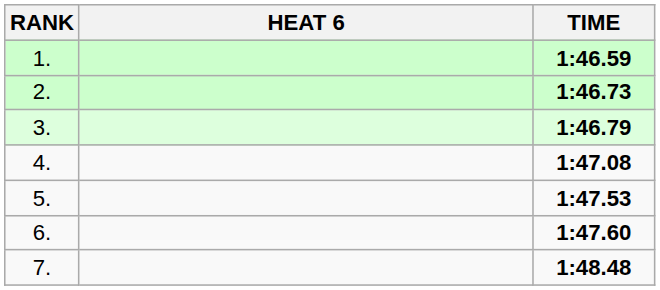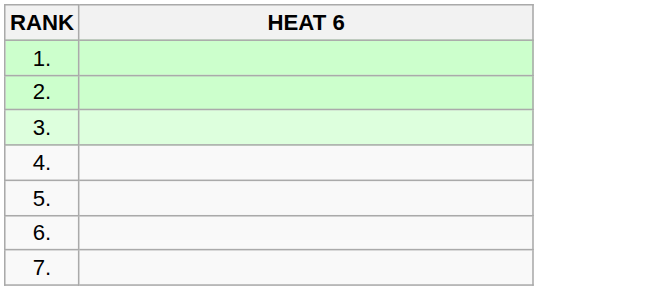 <table class="wikitable" style="border-collapse: collapse; font-size: 90%;">
 <tr>
 <th>RANK</th>
 <th style="width: 20em">HEAT 6</th>
-<th style="width: 5em">TIME</th>
 </tr>
 <tr style="background:#ccffcc;">
 <td align="center">1.</td>
 <td></td>
-<td align="center"><strong>1:46.59</strong></td>
 </tr>
 <tr style="background:#ccffcc;">
 <td align="center">2.</td>
 <td></td>
-<td align="center"><strong>1:46.73</strong></td>
 </tr>
 <tr style="background:#ddffdd;">
 <td align="center">3.</td>
 <td></td>
-<td align="center"><strong>1:46.79</strong></td>
 </tr>
 <tr>
 <td align="center">4.</td>
 <td></td>
-<td align="center"><strong>1:47.08</strong></td>
 </tr>
 <tr>
 <td align="center">5.</td>
 <td></td>
-<td align="center"><strong>1:47.53</strong></td>
 </tr>
 <tr>
 <td align="center">6.</td>
 <td></td>
-<td align="center"><strong>1:47.60</strong></td>
 </tr>
 <tr>
 <td align="center">7.</td>
 <td></td>
-<td align="center"><strong>1:48.48</strong></td>
 </tr>
 </table>
